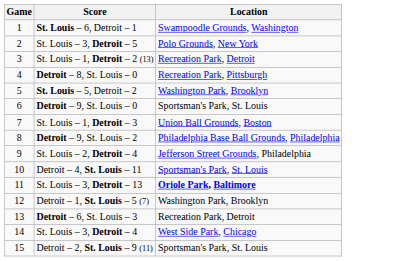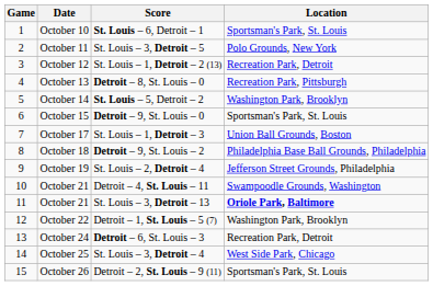 <table class="wikitable">
 <tr>
 <th>Game</th>
+<th>Date</th>
 <th>Score</th>
 <th>Location</th>
 </tr>
 <tr>
 <td align="center">1</td>
+<td>October 10</td>
 <td><strong>St. Louis</strong> – 6, Detroit – 1</td>
-<td><a href='#'>Swampoodle Grounds</a>, <a href='#'>Washington</a></td>
+<td><a href='#'>Sportsman's Park</a>, <a href='#'>St. Louis</a></td>
 </tr>
 <tr>
 <td align="center">2</td>
+<td>October 11</td>
 <td>St. Louis – 3, <strong>Detroit</strong> – 5</td>
 <td><a href='#'>Polo Grounds</a>, <a href='#'>New York</a></td>
 </tr>
 <tr>
 <td align="center">3</td>
+<td>October 12</td>
 <td>St. Louis – 1, <strong>Detroit</strong> – 2 <small>(13)</small></td>
 <td><a href='#'>Recreation Park</a>, <a href='#'>Detroit</a></td>
 </tr>
 <tr>
 <td align="center">4</td>
+<td>October 13</td>
 <td><strong>Detroit</strong> – 8, St. Louis – 0</td>
 <td><a href='#'>Recreation Park</a>, <a href='#'>Pittsburgh</a></td>
 </tr>
 <tr>
 <td align="center">5</td>
+<td>October 14</td>
 <td><strong>St. Louis</strong> – 5, Detroit – 2</td>
 <td><a href='#'>Washington Park</a>, <a href='#'>Brooklyn</a></td>
 </tr>
 <tr>
 <td align="center">6</td>
+<td>October 15</td>
 <td><strong>Detroit</strong> – 9, St. Louis – 0</td>
 <td>Sportsman's Park, St. Louis</td>
 </tr>
 <tr>
 <td align="center">7</td>
+<td>October 17</td>
 <td>St. Louis – 1, <strong>Detroit</strong> – 3</td>
 <td><a href='#'>Union Ball Grounds</a>, <a href='#'>Boston</a></td>
 </tr>
 <tr>
 <td align="center">8</td>
+<td>October 18</td>
 <td><strong>Detroit</strong> – 9, St. Louis – 2</td>
 <td><a href='#'>Philadelphia Base Ball Grounds</a>, <a href='#'>Philadelphia</a></td>
 </tr>
 <tr>
 <td align="center">9</td>
+<td>October 19</td>
 <td>St. Louis – 2, <strong>Detroit</strong> – 4</td>
 <td><a href='#'>Jefferson Street Grounds</a>, Philadelphia</td>
 </tr>
 <tr>
 <td align="center">10</td>
+<td>October 21</td>
 <td>Detroit – 4, <strong>St. Louis</strong> – 11</td>
-<td><a href='#'>Sportsman's Park</a>, <a href='#'>St. Louis</a></td>
+<td><a href='#'>Swampoodle Grounds</a>, <a href='#'>Washington</a></td>
 </tr>
 <tr>
 <td align="center">11</td>
+<td>October 21</td>
 <td>St. Louis – 3, <strong>Detroit</strong> – 13</td>
 <td><strong><a href='#'>Oriole Park</a>, <a href='#'>Baltimore</a></strong></td>
 </tr>
 <tr>
 <td align="center">12</td>
+<td>October 22</td>
 <td>Detroit – 1, <strong>St. Louis</strong> – 5 <small>(7)</small></td>
 <td>Washington Park, Brooklyn</td>
 </tr>
 <tr>
 <td align="center">13</td>
+<td>October 24</td>
 <td><strong>Detroit</strong> – 6, St. Louis – 3</td>
 <td>Recreation Park, Detroit</td>
 </tr>
 <tr>
 <td align="center">14</td>
+<td>October 25</td>
 <td>St. Louis – 3, <strong>Detroit</strong> – 4</td>
 <td><a href='#'>West Side Park</a>, <a href='#'>Chicago</a></td>
 </tr>
 <tr>
 <td align="center">15</td>
+<td>October 26</td>
 <td>Detroit – 2, <strong>St. Louis</strong> – 9 <small>(11)</small></td>
 <td>Sportsman's Park, St. Louis</td>
 </tr>
 </table>
